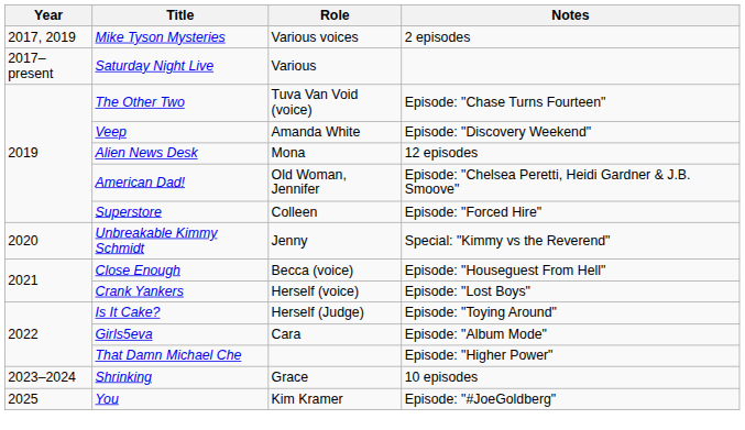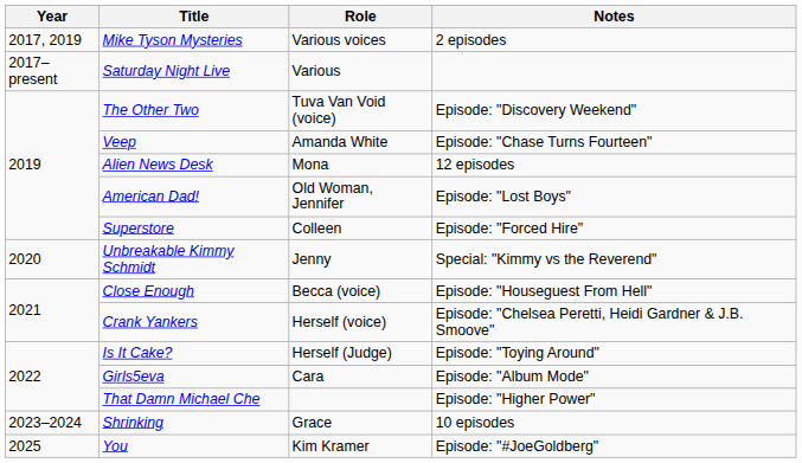 <table class="wikitable sortable">
 <tr>
 <th>Year</th>
 <th>Title</th>
 <th>Role</th>
 <th>Notes</th>
 </tr>
 <tr>
 <td>2017, 2019</td>
 <td><em><a href='#'>Mike Tyson Mysteries</a></em></td>
 <td>Various voices</td>
 <td>2 episodes</td>
 </tr>
 <tr>
 <td>2017–present</td>
 <td><em><a href='#'>Saturday Night Live</a></em></td>
 <td>Various</td>
 <td></td>
 </tr>
 <tr>
 <td rowspan="5">2019</td>
 <td><em><a href='#'>The Other Two</a></em></td>
 <td>Tuva Van Void (voice)</td>
-<td>Episode: "Chase Turns Fourteen"</td>
+<td>Episode: "Discovery Weekend"</td>
 </tr>
 <tr>
 <td><em><a href='#'>Veep</a></em></td>
 <td>Amanda White</td>
-<td>Episode: "Discovery Weekend"</td>
+<td>Episode: "Chase Turns Fourteen"</td>
 </tr>
 <tr>
 <td><em><a href='#'>Alien News Desk</a></em></td>
 <td>Mona</td>
 <td>12 episodes</td>
 </tr>
 <tr>
 <td><em><a href='#'>American Dad!</a></em></td>
 <td>Old Woman, Jennifer</td>
-<td>Episode: "Chelsea Peretti, Heidi Gardner & J.B. Smoove"</td>
+<td>Episode: "Lost Boys"</td>
 </tr>
 <tr>
 <td><em><a href='#'>Superstore</a></em></td>
 <td>Colleen</td>
 <td>Episode: "Forced Hire"</td>
 </tr>
 <tr>
 <td>2020</td>
 <td><em><a href='#'>Unbreakable Kimmy Schmidt</a></em></td>
 <td>Jenny</td>
 <td>Special: "Kimmy vs the Reverend"</td>
 </tr>
 <tr>
 <td rowspan="2">2021</td>
 <td><em><a href='#'>Close Enough</a></em></td>
 <td>Becca (voice)</td>
 <td>Episode: "Houseguest From Hell"</td>
 </tr>
 <tr>
 <td><em><a href='#'>Crank Yankers</a></em></td>
 <td>Herself (voice)</td>
-<td>Episode: "Lost Boys"</td>
+<td>Episode: "Chelsea Peretti, Heidi Gardner & J.B. Smoove"</td>
 </tr>
 <tr>
 <td rowspan="3">2022</td>
 <td><em><a href='#'>Is It Cake?</a></em></td>
 <td>Herself (Judge)</td>
 <td>Episode: "Toying Around"</td>
 </tr>
 <tr>
 <td><em><a href='#'>Girls5eva</a></em></td>
 <td>Cara</td>
 <td>Episode: "Album Mode"</td>
 </tr>
 <tr>
 <td><em><a href='#'>That Damn Michael Che</a></em></td>
 <td></td>
 <td>Episode: "Higher Power"</td>
 </tr>
 <tr>
 <td>2023–2024</td>
 <td><a href='#'><em>Shrinking</em></a></td>
 <td>Grace</td>
 <td>10 episodes</td>
 </tr>
 <tr>
 <td>2025</td>
 <td><a href='#'><em>You</em></a></td>
 <td>Kim Kramer</td>
 <td>Episode: "#JoeGoldberg"</td>
 </tr>
 </table>
